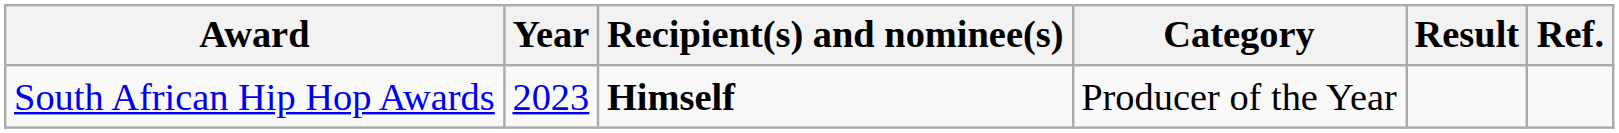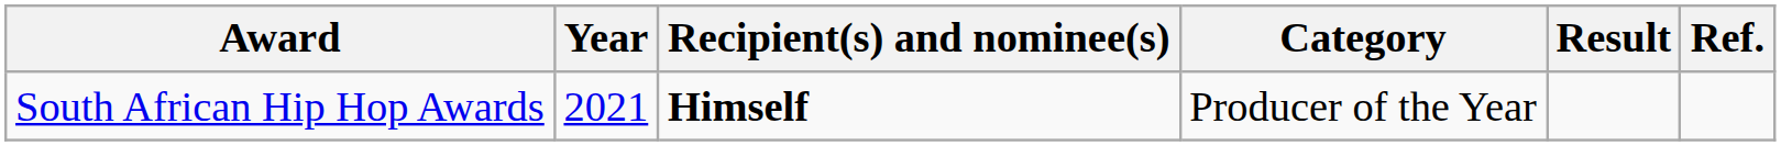 <table class="wikitable">
 <tr>
 <th>Award</th>
 <th>Year</th>
 <th>Recipient(s) and nominee(s)</th>
 <th>Category</th>
 <th>Result</th>
 <th>Ref.</th>
 </tr>
 <tr>
 <td><a href='#'>South African Hip Hop Awards</a></td>
-<td><a href='#'>2023</a></td>
+<td><a href='#'>2021</a></td>
 <td><strong>Himself</strong></td>
 <td>Producer of the Year</td>
 <td></td>
 <td></td>
 </tr>
 </table>
